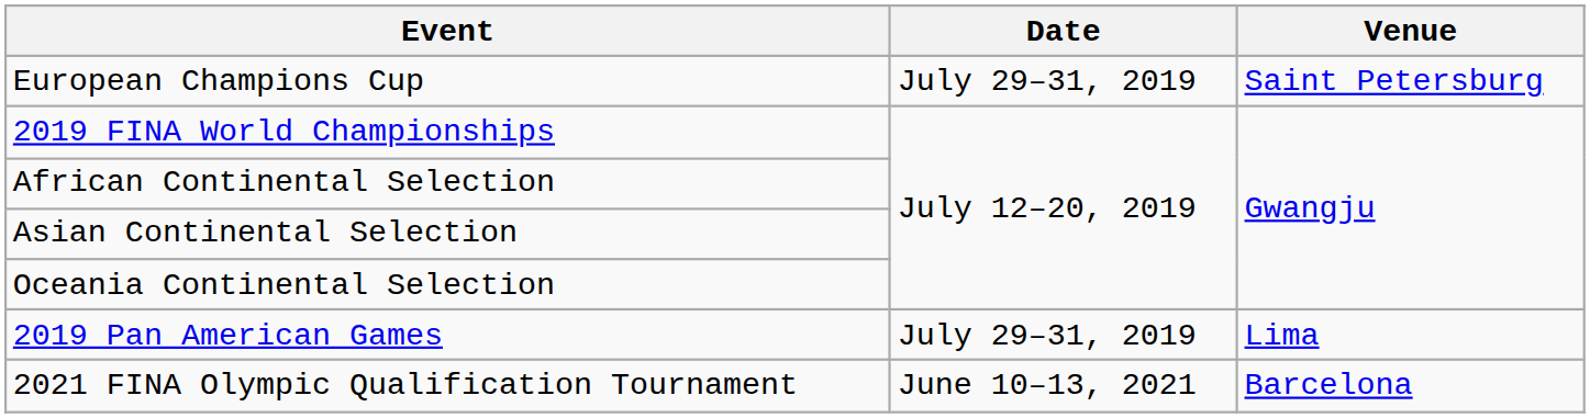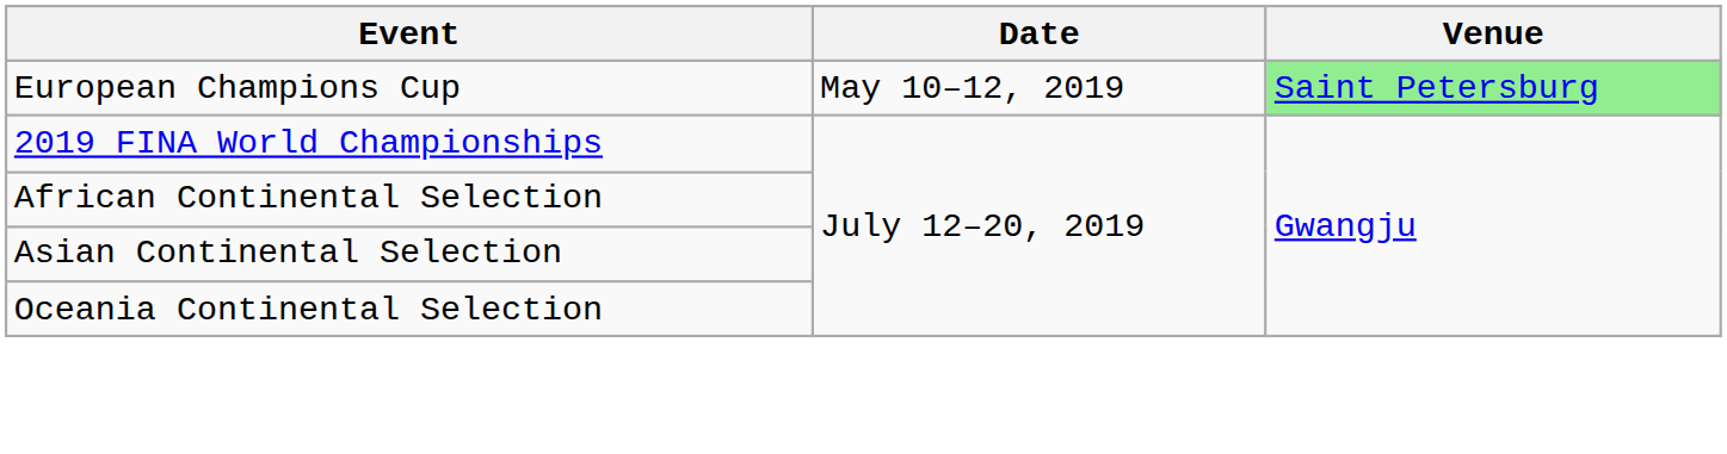 <table class="wikitable" width=660>
 <tr>
 <th>Event</th>
 <th>Date</th>
 <th>Venue</th>
 </tr>
 <tr>
 <td>European Champions Cup</td>
-<td>July 29–31, 2019</td>
-<td> <a href='#'>Saint Petersburg</a></td>
+<td>May 10–12, 2019</td>
+<td style="background: lightgreen;"> <a href='#'>Saint Petersburg</a></td>
 </tr>
 <tr>
 <td><a href='#'>2019 FINA World Championships</a></td>
 <td rowspan=4>July 12–20, 2019</td>
 <td rowspan=4> <a href='#'>Gwangju</a></td>
 </tr>
 <tr>
 <td>African Continental Selection</td>
 </tr>
 <tr>
 <td>Asian Continental Selection</td>
 </tr>
 <tr>
 <td>Oceania Continental Selection</td>
 </tr>
-<tr>
-<td><a href='#'>2019 Pan American Games</a></td>
-<td>July 29–31, 2019</td>
-<td> <a href='#'>Lima</a></td>
-</tr>
-<tr>
-<td>2021 FINA Olympic Qualification Tournament</td>
-<td>June 10–13, 2021</td>
-<td> <a href='#'>Barcelona</a></td>
-</tr>
 </table>
